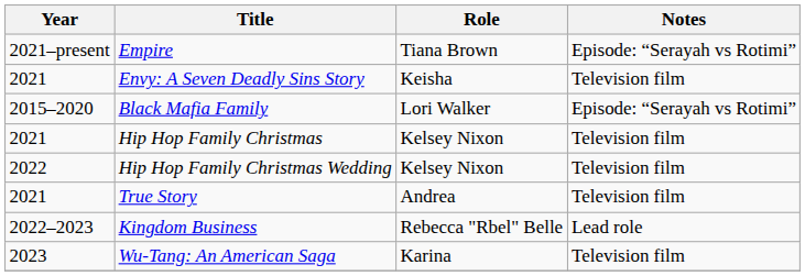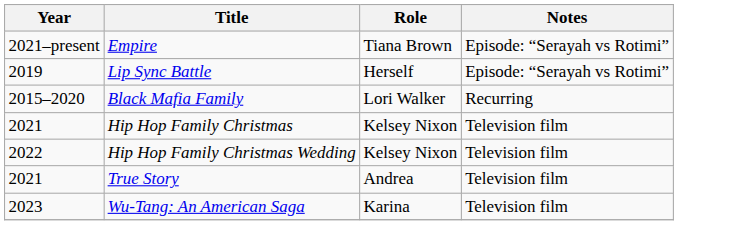 <table class="wikitable sortable">
 <tr>
 <th>Year</th>
 <th>Title</th>
 <th>Role</th>
 <th class="unsortable">Notes</th>
 </tr>
 <tr>
 <td>2021–present</td>
 <td><em><a href='#'>Empire</a></em></td>
 <td>Tiana Brown</td>
 <td>Episode: “Serayah vs Rotimi”</td>
 </tr>
 <tr>
-<td>2021</td>
-<td><em><a href='#'>Envy: A Seven Deadly Sins Story</a></em></td>
-<td>Keisha</td>
-<td>Television film</td>
+<td>2019</td>
+<td><em><a href='#'>Lip Sync Battle</a></em></td>
+<td>Herself</td>
+<td>Episode: “Serayah vs Rotimi”</td>
 </tr>
 <tr>
 <td>2015–2020</td>
 <td><em><a href='#'>Black Mafia Family</a></em></td>
 <td>Lori Walker</td>
-<td>Episode: “Serayah vs Rotimi”</td>
+<td>Recurring</td>
 </tr>
 <tr>
 <td>2021</td>
 <td><em>Hip Hop Family Christmas</em></td>
 <td>Kelsey Nixon</td>
 <td>Television film</td>
 </tr>
 <tr>
 <td>2022</td>
 <td><em>Hip Hop Family Christmas Wedding</em></td>
 <td>Kelsey Nixon</td>
 <td>Television film</td>
 </tr>
 <tr>
 <td>2021</td>
 <td><em><a href='#'>True Story</a></em></td>
 <td>Andrea</td>
 <td>Television film</td>
 </tr>
 <tr>
-<td>2022–2023</td>
-<td><em><a href='#'>Kingdom Business</a></em></td>
-<td>Rebecca "Rbel" Belle</td>
-<td>Lead role</td>
-</tr>
-<tr>
 <td>2023</td>
 <td><em><a href='#'>Wu-Tang: An American Saga</a></em></td>
 <td>Karina</td>
 <td>Television film</td>
 </tr>
 <tr>
 </tr>
 </table>
